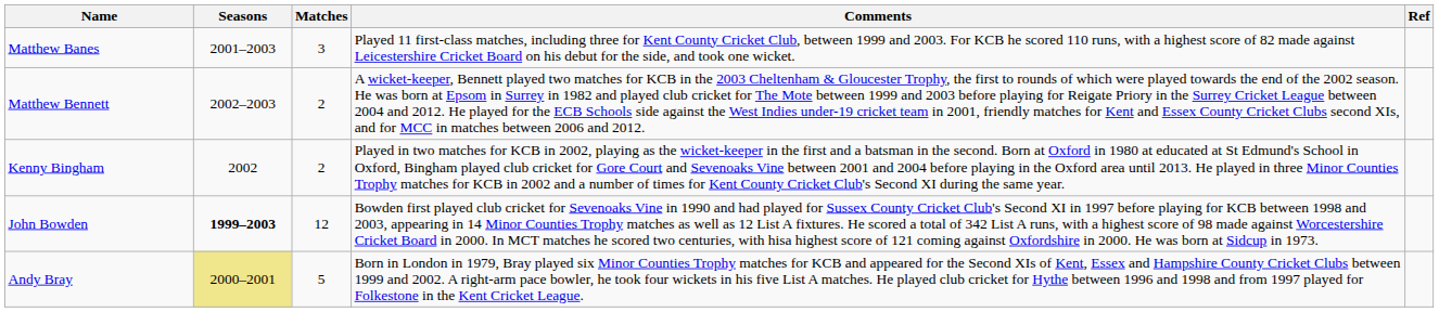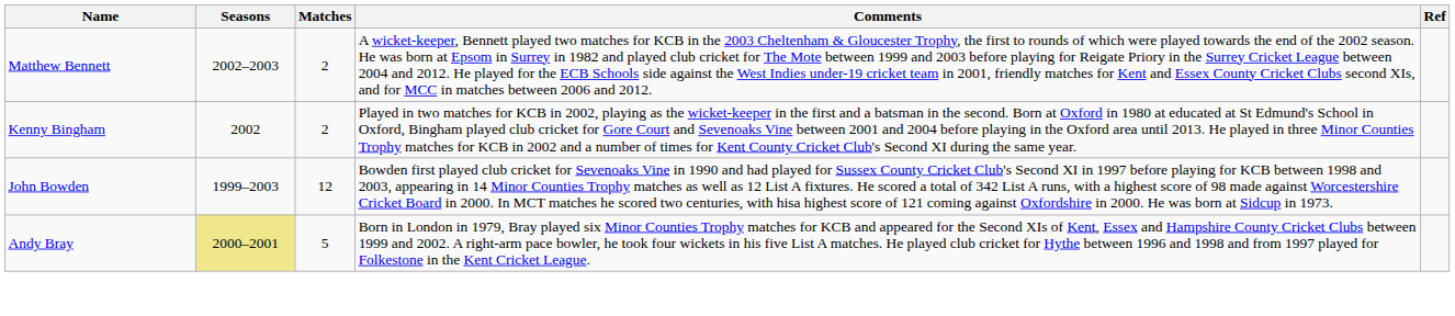 <table class="wikitable">
 <tr>
 <th style="width:200px">Name</th>
 <th style="width:100px">Seasons</th>
 <th>Matches</th>
 <th>Comments</th>
 <th>Ref</th>
-</tr>
-<tr>
-<td><a href='#'>Matthew Banes</a></td>
-<td style="text-align: center;">2001–2003</td>
-<td style="text-align: center;">3</td>
-<td>Played 11 first-class matches, including three for <a href='#'>Kent County Cricket Club</a>, between 1999 and 2003. For KCB he scored 110 runs, with a highest score of 82 made against <a href='#'>Leicestershire Cricket Board</a> on his debut for the side, and took one wicket.</td>
-<td></td>
 </tr>
 <tr>
 <td><a href='#'>Matthew Bennett</a></td>
 <td style="text-align: center;">2002–2003</td>
 <td style="text-align: center;">2</td>
 <td>A <a href='#'>wicket-keeper</a>, Bennett played two matches for KCB in the <a href='#'>2003 Cheltenham & Gloucester Trophy</a>, the first to rounds of which were played towards the end of the 2002 season. He was born at <a href='#'>Epsom</a> in <a href='#'>Surrey</a> in 1982 and played club cricket for <a href='#'>The Mote</a> between 1999 and 2003 before playing for Reigate Priory in the <a href='#'>Surrey Cricket League</a> between 2004 and 2012. He played for the <a href='#'>ECB Schools</a> side against the <a href='#'>West Indies under-19 cricket team</a> in 2001, friendly matches for <a href='#'>Kent</a> and <a href='#'>Essex County Cricket Clubs</a> second XIs, and for <a href='#'>MCC</a> in matches between 2006 and 2012.</td>
 <td></td>
 </tr>
 <tr>
 <td><a href='#'>Kenny Bingham</a></td>
 <td style="text-align: center;">2002</td>
 <td style="text-align: center;">2</td>
 <td>Played in two matches for KCB in 2002, playing as the <a href='#'>wicket-keeper</a> in the first and a batsman in the second. Born at <a href='#'>Oxford</a> in 1980 at educated at St Edmund's School in Oxford, Bingham played club cricket for <a href='#'>Gore Court</a> and <a href='#'>Sevenoaks Vine</a> between 2001 and 2004 before playing in the Oxford area until 2013. He played in three <a href='#'>Minor Counties Trophy</a> matches for KCB in 2002 and a number of times for <a href='#'>Kent County Cricket Club</a>'s Second XI during the same year.</td>
 <td></td>
 </tr>
 <tr>
 <td><a href='#'>John Bowden</a></td>
-<td style="text-align: center;"><strong>1999–2003</strong></td>
+<td style="text-align: center;">1999–2003</td>
 <td style="text-align: center;">12</td>
 <td>Bowden first played club cricket for <a href='#'>Sevenoaks Vine</a> in 1990 and had played for <a href='#'>Sussex County Cricket Club</a>'s Second XI in 1997 before playing for KCB between 1998 and 2003, appearing in 14 <a href='#'>Minor Counties Trophy</a> matches as well as 12 List A fixtures. He scored a total of 342 List A runs, with a highest score of 98 made against <a href='#'>Worcestershire Cricket Board</a> in 2000. In MCT matches he scored two centuries, with hisa highest score of 121 coming against <a href='#'>Oxfordshire</a> in 2000. He was born at <a href='#'>Sidcup</a> in 1973.</td>
 <td></td>
 </tr>
 <tr>
 <td><a href='#'>Andy Bray</a></td>
 <td style="background: khaki; text-align: center;">2000–2001</td>
 <td style="text-align: center;">5</td>
 <td>Born in London in 1979, Bray played six <a href='#'>Minor Counties Trophy</a> matches for KCB and appeared for the Second XIs of <a href='#'>Kent</a>, <a href='#'>Essex</a> and <a href='#'>Hampshire County Cricket Clubs</a> between 1999 and 2002. A right-arm pace bowler, he took four wickets in his five List A matches. He played club cricket for <a href='#'>Hythe</a> between 1996 and 1998 and from 1997 played for <a href='#'>Folkestone</a> in the <a href='#'>Kent Cricket League</a>.</td>
 <td></td>
 </tr>
 </table>
